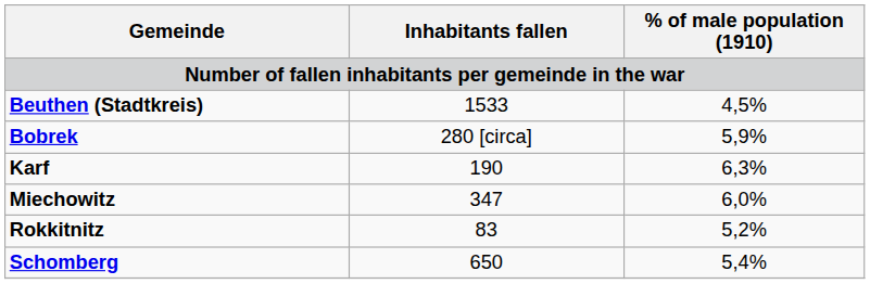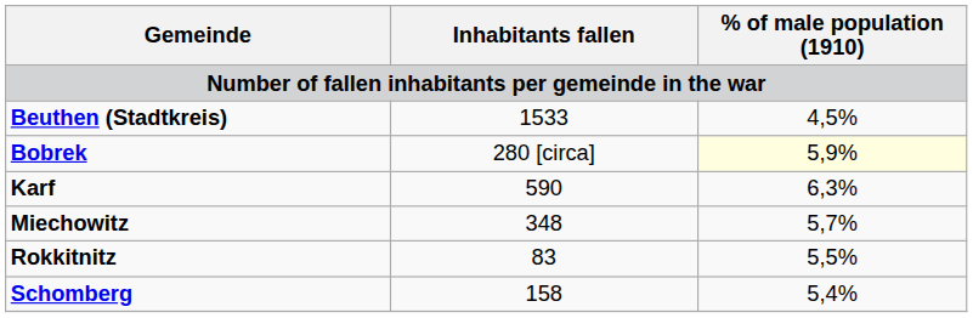 <table class="wikitable sortable" | style="width: 55%">
 <tr>
 <th style="width: 40%" class="unsortable" =>Gemeinde</th>
 <th style="width: 32%" class="sortable" =>Inhabitants fallen</th>
 <th style="width: 32%"  class="sortable" =>% of male population (1910)</th>
 </tr>
 <tr>
 <td colspan=6 align="center" bgcolor="d2d3d4"><strong>Number of fallen inhabitants per gemeinde in the war</strong></td>
 </tr>
 <tr>
 <td><strong><a href='#'>Beuthen</a> (Stadtkreis)</strong></td>
 <td align="center">1533</td>
 <td align="center">4,5%</td>
 </tr>
 <tr>
 <td><strong><a href='#'>Bobrek</a></strong></td>
 <td align="center">280 [circa]</td>
-<td align="center">5,9%</td>
+<td align="center" style="background: lightyellow;">5,9%</td>
 </tr>
 <tr>
 <td><strong>Karf</strong></td>
-<td align="center">190</td>
+<td align="center">590</td>
 <td align="center">6,3%</td>
 </tr>
 <tr>
 <td><strong>Miechowitz</strong></td>
-<td align="center">347</td>
-<td align="center">6,0%</td>
+<td align="center">348</td>
+<td align="center">5,7%</td>
 </tr>
 <tr>
 <td><strong>Rokkitnitz</strong></td>
 <td align="center">83</td>
-<td align="center">5,2%</td>
+<td align="center">5,5%</td>
 </tr>
 <tr>
 <td><strong><a href='#'>Schomberg</a></strong></td>
-<td align="center">650</td>
+<td align="center">158</td>
 <td align="center">5,4%</td>
 </tr>
 <tr>
 </tr>
 </table>
